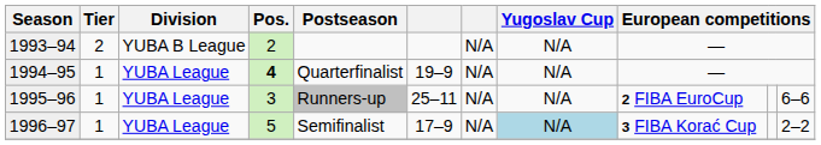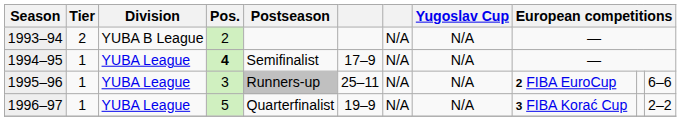 <table class="wikitable" style="font-size:90%; text-align:center">
 <tr>
 <th>Season</th>
 <th>Tier</th>
 <th>Division</th>
 <th>Pos.</th>
 <th>Postseason</th>
 <th></th>
 <th></th>
 <th><a href='#'>Yugoslav Cup</a></th>
 <th colspan=3>European competitions</th>
 </tr>
 <tr>
 <td bgcolor=#efefef>1993–94</td>
 <td>2</td>
 <td align=left>YUBA B League</td>
 <td bgcolor=#D0F0C0>2</td>
 <td></td>
 <td></td>
 <td>N/A</td>
 <td>N/A</td>
 <td colspan=3>—</td>
 </tr>
 <tr>
 <td bgcolor=#efefef>1994–95</td>
 <td>1</td>
 <td align=left><a href='#'>YUBA League</a></td>
 <td bgcolor=#D0F0C0><strong>4</strong></td>
-<td align=left>Quarterfinalist</td>
-<td>19–9</td>
+<td align=left>Semifinalist</td>
+<td>17–9</td>
 <td>N/A</td>
 <td>N/A</td>
 <td colspan=3>—</td>
 </tr>
 <tr>
 <td bgcolor=#efefef>1995–96</td>
 <td>1</td>
 <td align=left><a href='#'>YUBA League</a></td>
 <td bgcolor=#D0F0C0>3</td>
 <td align=left bgcolor=silver>Runners-up</td>
 <td>25–11</td>
 <td>N/A</td>
 <td>N/A</td>
 <td align=left><small><strong>2</strong></small> <a href='#'>FIBA EuroCup</a></td>
 <td></td>
 <td>6–6</td>
 </tr>
 <tr>
 <td bgcolor=#efefef>1996–97</td>
 <td>1</td>
 <td align=left><a href='#'>YUBA League</a></td>
 <td bgcolor=#D0F0C0>5</td>
-<td align=left>Semifinalist</td>
-<td>17–9</td>
+<td align=left>Quarterfinalist</td>
+<td>19–9</td>
 <td>N/A</td>
-<td style="background: lightblue;">N/A</td>
+<td>N/A</td>
 <td align=left><small><strong>3</strong></small> <a href='#'>FIBA Korać Cup</a></td>
 <td></td>
 <td>2–2</td>
 </tr>
 <tr>
 </tr>
 </table>
